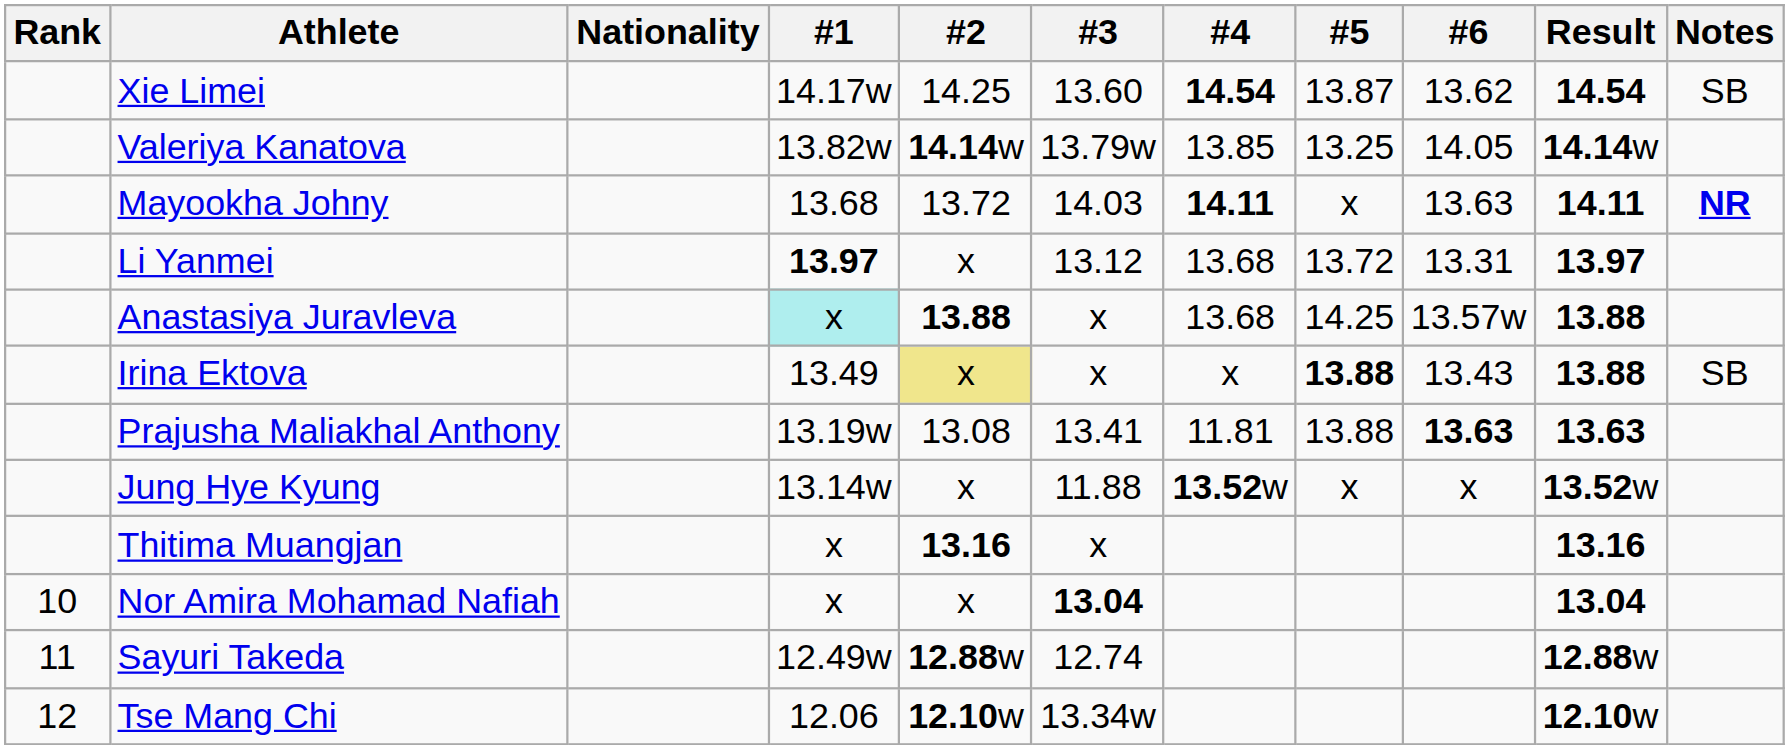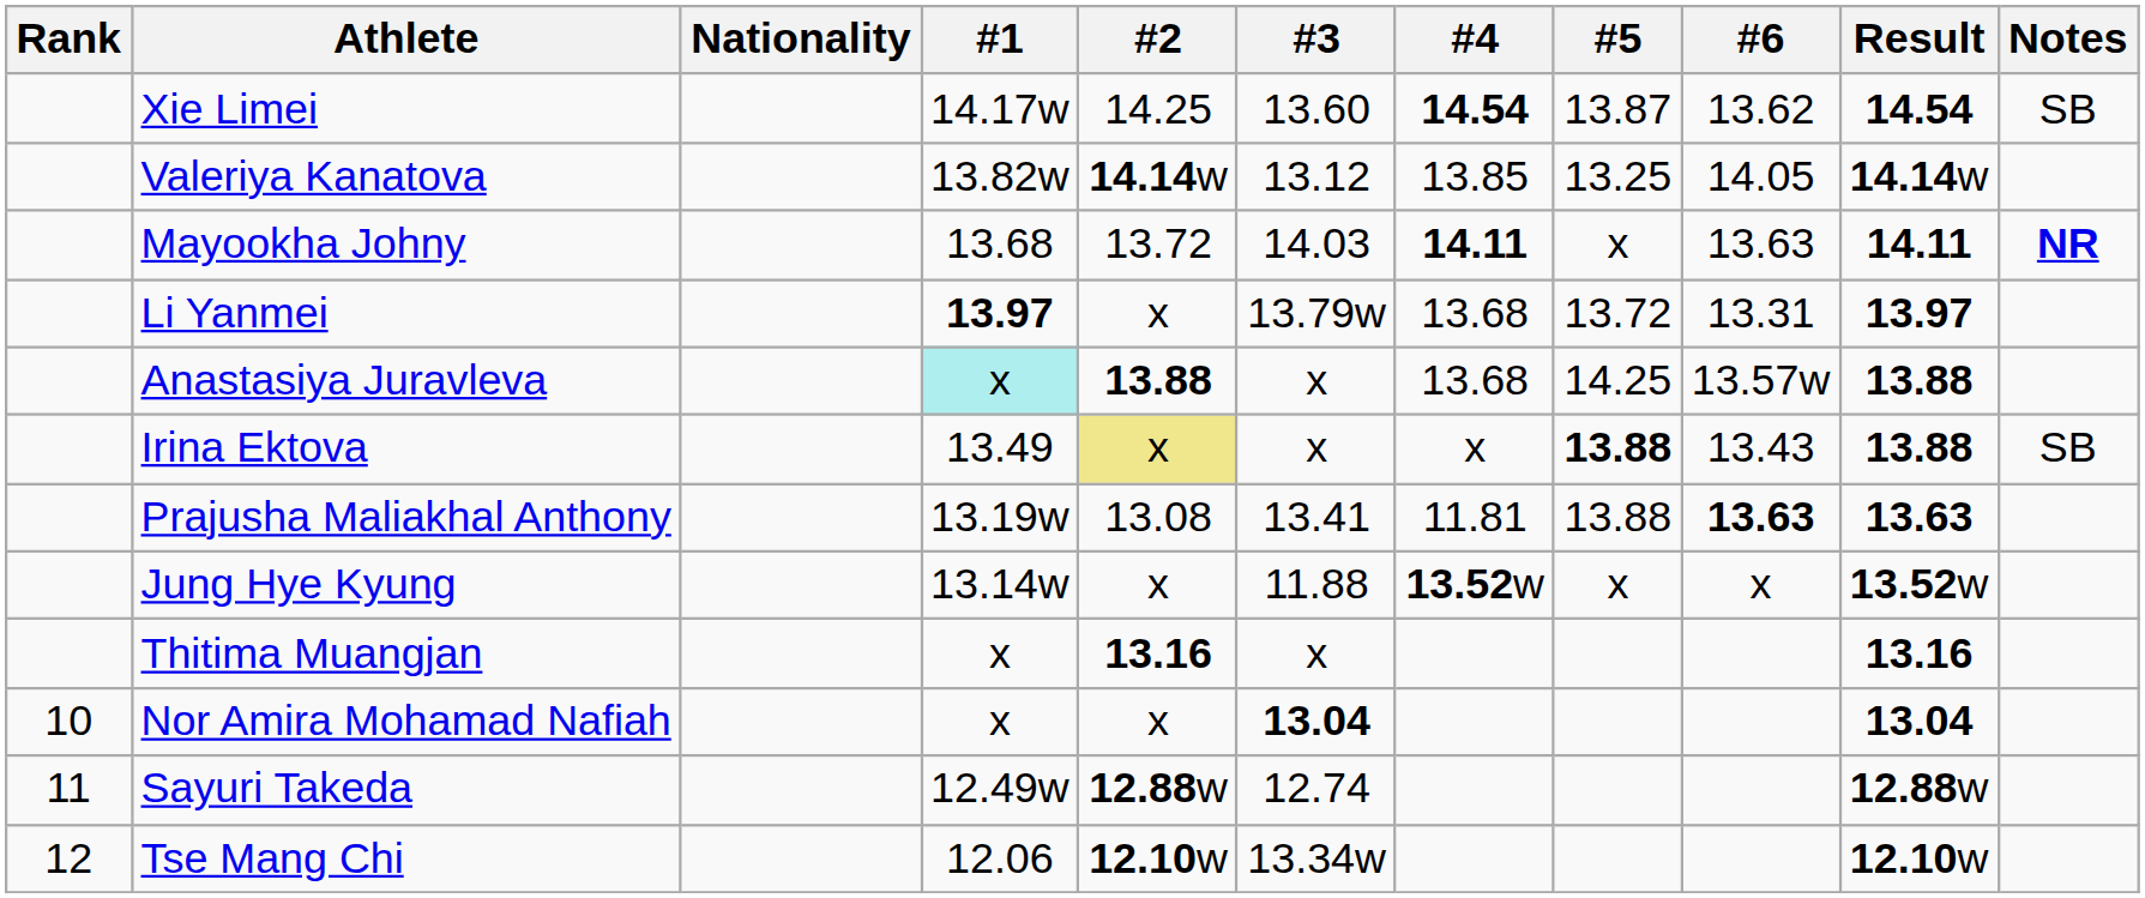 <table class="wikitable sortable" style="text-align:center">
 <tr>
 <th>Rank</th>
 <th>Athlete</th>
 <th>Nationality</th>
 <th>#1</th>
 <th>#2</th>
 <th>#3</th>
 <th>#4</th>
 <th>#5</th>
 <th>#6</th>
 <th>Result</th>
 <th>Notes</th>
 </tr>
 <tr>
 <td></td>
 <td align="left"><a href='#'>Xie Limei</a></td>
 <td align=left></td>
 <td>14.17w</td>
 <td>14.25</td>
 <td>13.60</td>
 <td><strong>14.54</strong></td>
 <td>13.87</td>
 <td>13.62</td>
 <td><strong>14.54</strong></td>
 <td>SB</td>
 </tr>
 <tr>
 <td></td>
 <td align="left"><a href='#'>Valeriya Kanatova</a></td>
 <td align=left></td>
 <td>13.82w</td>
 <td><strong>14.14</strong>w</td>
-<td>13.79w</td>
+<td>13.12</td>
 <td>13.85</td>
 <td>13.25</td>
 <td>14.05</td>
 <td><strong>14.14</strong>w</td>
 <td></td>
 </tr>
 <tr>
 <td></td>
 <td align="left"><a href='#'>Mayookha Johny</a></td>
 <td align=left></td>
 <td>13.68</td>
 <td>13.72</td>
 <td>14.03</td>
 <td><strong>14.11</strong></td>
 <td>x</td>
 <td>13.63</td>
 <td><strong>14.11</strong></td>
 <td><strong><a href='#'>NR</a></strong></td>
 </tr>
 <tr>
 <td></td>
 <td align="left"><a href='#'>Li Yanmei</a></td>
 <td align=left></td>
 <td><strong>13.97</strong></td>
 <td>x</td>
-<td>13.12</td>
+<td>13.79w</td>
 <td>13.68</td>
 <td>13.72</td>
 <td>13.31</td>
 <td><strong>13.97</strong></td>
 <td></td>
 </tr>
 <tr>
 <td></td>
 <td align="left"><a href='#'>Anastasiya Juravleva</a></td>
 <td align=left></td>
 <td style="background: paleturquoise;">x</td>
 <td><strong>13.88</strong></td>
 <td>x</td>
 <td>13.68</td>
 <td>14.25</td>
 <td>13.57w</td>
 <td><strong>13.88</strong></td>
 <td></td>
 </tr>
 <tr>
 <td></td>
 <td align="left"><a href='#'>Irina Ektova</a></td>
 <td align=left></td>
 <td>13.49</td>
 <td style="background: khaki;">x</td>
 <td>x</td>
 <td>x</td>
 <td><strong>13.88</strong></td>
 <td>13.43</td>
 <td><strong>13.88</strong></td>
 <td>SB</td>
 </tr>
 <tr>
 <td></td>
 <td align="left"><a href='#'>Prajusha Maliakhal Anthony</a></td>
 <td align=left></td>
 <td>13.19w</td>
 <td>13.08</td>
 <td>13.41</td>
 <td>11.81</td>
 <td>13.88</td>
 <td><strong>13.63</strong></td>
 <td><strong>13.63</strong></td>
 <td></td>
 </tr>
 <tr>
 <td></td>
 <td align="left"><a href='#'>Jung Hye Kyung</a></td>
 <td align=left></td>
 <td>13.14w</td>
 <td>x</td>
 <td>11.88</td>
 <td><strong>13.52</strong>w</td>
 <td>x</td>
 <td>x</td>
 <td><strong>13.52</strong>w</td>
 <td></td>
 </tr>
 <tr>
 <td></td>
 <td align="left"><a href='#'>Thitima Muangjan</a></td>
 <td align=left></td>
 <td>x</td>
 <td><strong>13.16</strong></td>
 <td>x</td>
 <td></td>
 <td></td>
 <td></td>
 <td><strong>13.16</strong></td>
 <td></td>
 </tr>
 <tr>
 <td>10</td>
 <td align="left"><a href='#'>Nor Amira Mohamad Nafiah</a></td>
 <td align=left></td>
 <td>x</td>
 <td>x</td>
 <td><strong>13.04</strong></td>
 <td></td>
 <td></td>
 <td></td>
 <td><strong>13.04</strong></td>
 <td></td>
 </tr>
 <tr>
 <td>11</td>
 <td align="left"><a href='#'>Sayuri Takeda</a></td>
 <td align=left></td>
 <td>12.49w</td>
 <td><strong>12.88</strong>w</td>
 <td>12.74</td>
 <td></td>
 <td></td>
 <td></td>
 <td><strong>12.88</strong>w</td>
 <td></td>
 </tr>
 <tr>
 <td>12</td>
 <td align="left"><a href='#'>Tse Mang Chi</a></td>
 <td align=left></td>
 <td>12.06</td>
 <td><strong>12.10</strong>w</td>
 <td>13.34w</td>
 <td></td>
 <td></td>
 <td></td>
 <td><strong>12.10</strong>w</td>
 <td></td>
 </tr>
 </table>
